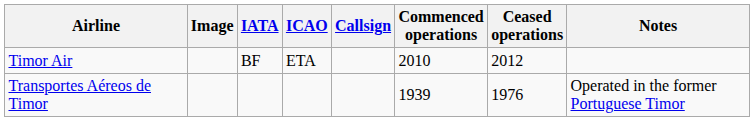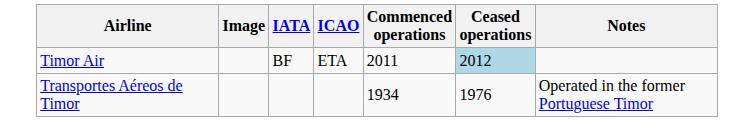 <table class="wikitable sortable" style="border-collapse:collapse; margin:auto;" border="1" cellpadding="3">
 <tr valign="middle">
 <th style="width:175px;">Airline</th>
 <th>Image</th>
 <th><a href='#'>IATA</a></th>
 <th><a href='#'>ICAO</a></th>
-<th><a href='#'>Callsign</a></th>
 <th>Commenced<br>operations</th>
 <th>Ceased<br>operations</th>
 <th style="width:175px;">Notes</th>
 </tr>
 <tr>
 <td><a href='#'>Timor Air</a></td>
 <td></td>
 <td>BF</td>
 <td>ETA</td>
-<td></td>
-<td>2010</td>
-<td>2012</td>
+<td>2011</td>
+<td style="background: lightblue;">2012</td>
 <td></td>
 </tr>
 <tr>
 <td><a href='#'>Transportes Aéreos de Timor</a></td>
 <td></td>
 <td></td>
 <td></td>
-<td></td>
-<td>1939</td>
+<td>1934</td>
 <td>1976</td>
 <td>Operated in the former <a href='#'>Portuguese Timor</a></td>
 </tr>
 </table>
